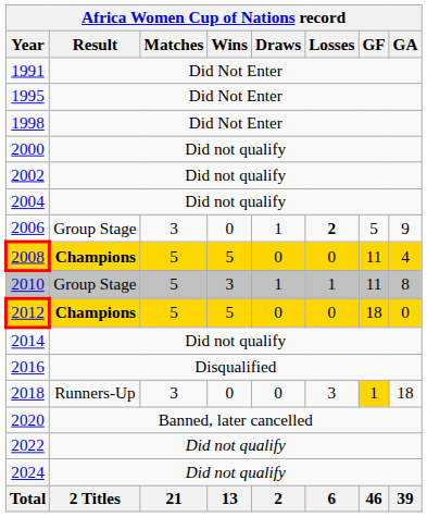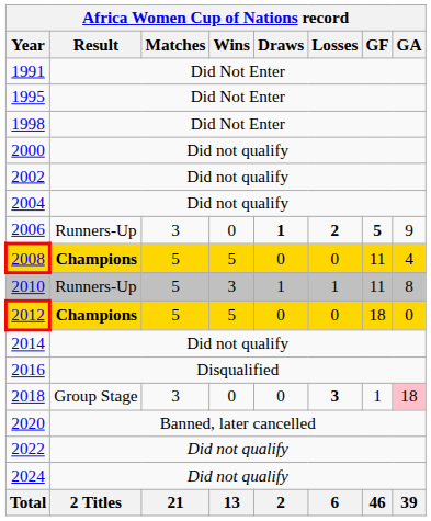 <table class="wikitable" style="text-align: center;">
 <tr>
 <th colspan=8><a href='#'>Africa Women Cup of Nations</a> record</th>
 </tr>
 <tr>
 <th>Year</th>
 <th>Result</th>
 <th>Matches</th>
 <th>Wins</th>
 <th>Draws</th>
 <th>Losses</th>
 <th>GF</th>
 <th>GA</th>
 </tr>
 <tr>
 <td><a href='#'>1991</a></td>
 <td colspan="7">Did Not Enter</td>
 </tr>
 <tr>
 <td><a href='#'>1995</a></td>
 <td colspan="7">Did Not Enter</td>
 </tr>
 <tr>
 <td> <a href='#'>1998</a></td>
 <td colspan="7">Did Not Enter</td>
 </tr>
 <tr>
 <td> <a href='#'>2000</a></td>
 <td colspan="7">Did not qualify</td>
 </tr>
 <tr>
 <td> <a href='#'>2002</a></td>
 <td colspan="7">Did not qualify</td>
 </tr>
 <tr>
 <td> <a href='#'>2004</a></td>
 <td colspan="7">Did not qualify</td>
 </tr>
 <tr>
 <td> <a href='#'>2006</a></td>
-<td>Group Stage</td>
+<td>Runners-Up</td>
 <td>3</td>
 <td>0</td>
-<td>1</td>
+<td><strong>1</strong></td>
 <td><strong>2</strong></td>
-<td>5</td>
+<td><strong>5</strong></td>
 <td>9</td>
 </tr>
 <tr style="background:gold;">
 <td style="border: 3px solid red"> <a href='#'>2008</a></td>
 <td><strong>Champions</strong></td>
 <td>5</td>
 <td>5</td>
 <td>0</td>
 <td>0</td>
 <td>11</td>
 <td>4</td>
 </tr>
 <tr style="background:silver;">
 <td> <a href='#'>2010</a></td>
-<td>Group Stage</td>
+<td>Runners-Up</td>
 <td>5</td>
 <td>3</td>
 <td>1</td>
 <td>1</td>
 <td>11</td>
 <td>8</td>
 </tr>
 <tr style="background:gold;">
 <td style="border: 3px solid red"> <a href='#'>2012</a></td>
 <td><strong>Champions</strong></td>
 <td>5</td>
 <td>5</td>
 <td>0</td>
 <td>0</td>
 <td>18</td>
 <td>0</td>
 </tr>
 <tr>
 <td> <a href='#'>2014</a></td>
 <td colspan="7">Did not qualify</td>
 </tr>
 <tr>
 <td> <a href='#'>2016</a></td>
 <td colspan="7">Disqualified</td>
 </tr>
 <tr>
 <td> <a href='#'>2018</a></td>
-<td>Runners-Up</td>
+<td>Group Stage</td>
 <td>3</td>
 <td>0</td>
 <td>0</td>
-<td>3</td>
-<td style="background: gold;">1</td>
-<td>18</td>
+<td><strong>3</strong></td>
+<td>1</td>
+<td style="background: pink;">18</td>
 </tr>
 <tr>
 <td> <a href='#'>2020</a></td>
 <td colspan="7">Banned, later cancelled</td>
 </tr>
 <tr>
 <td> <a href='#'>2022</a></td>
 <td colspan="7"><em>Did not qualify</em></td>
 </tr>
 <tr>
 <td> <a href='#'>2024</a></td>
 <td colspan="7"><em>Did not qualify</em></td>
 </tr>
 <tr>
 <th>Total</th>
 <th>2 Titles</th>
 <th>21</th>
 <th>13</th>
 <th>2</th>
 <th>6</th>
 <th>46</th>
 <th>39</th>
 </tr>
 </table>
